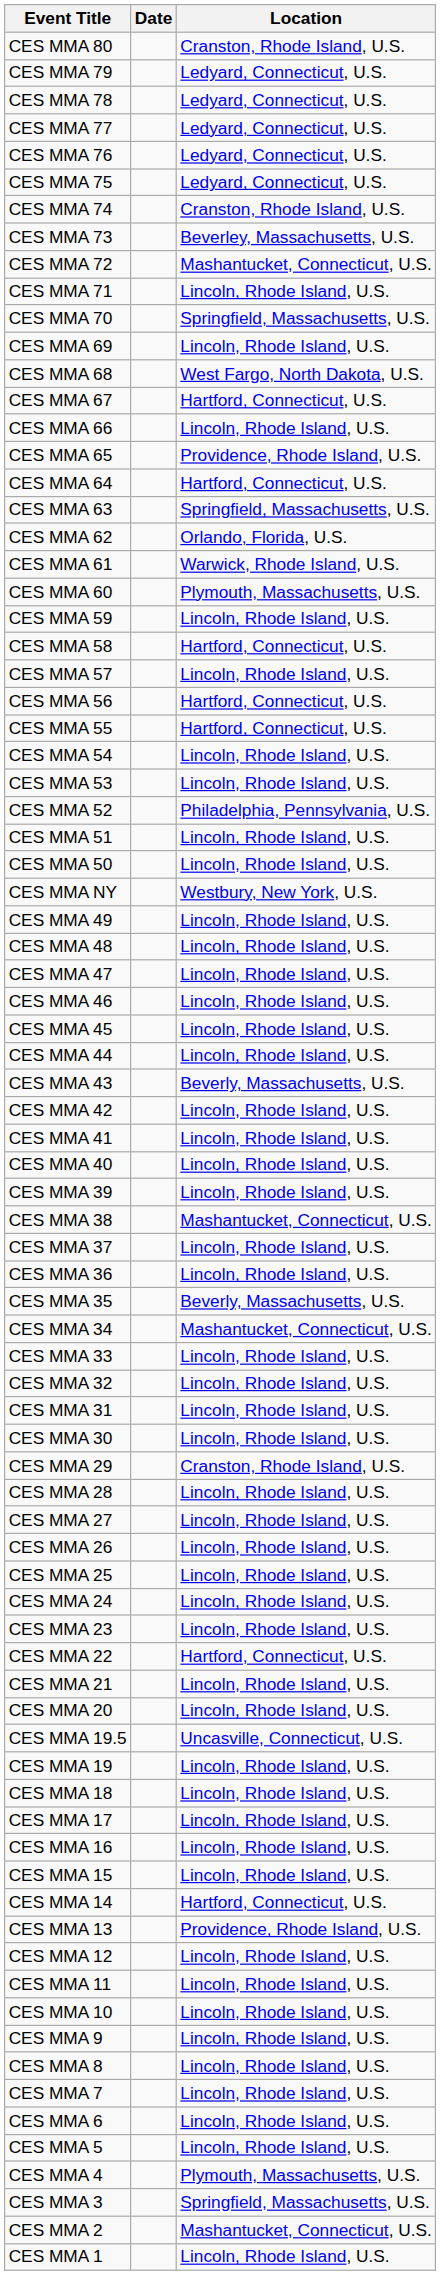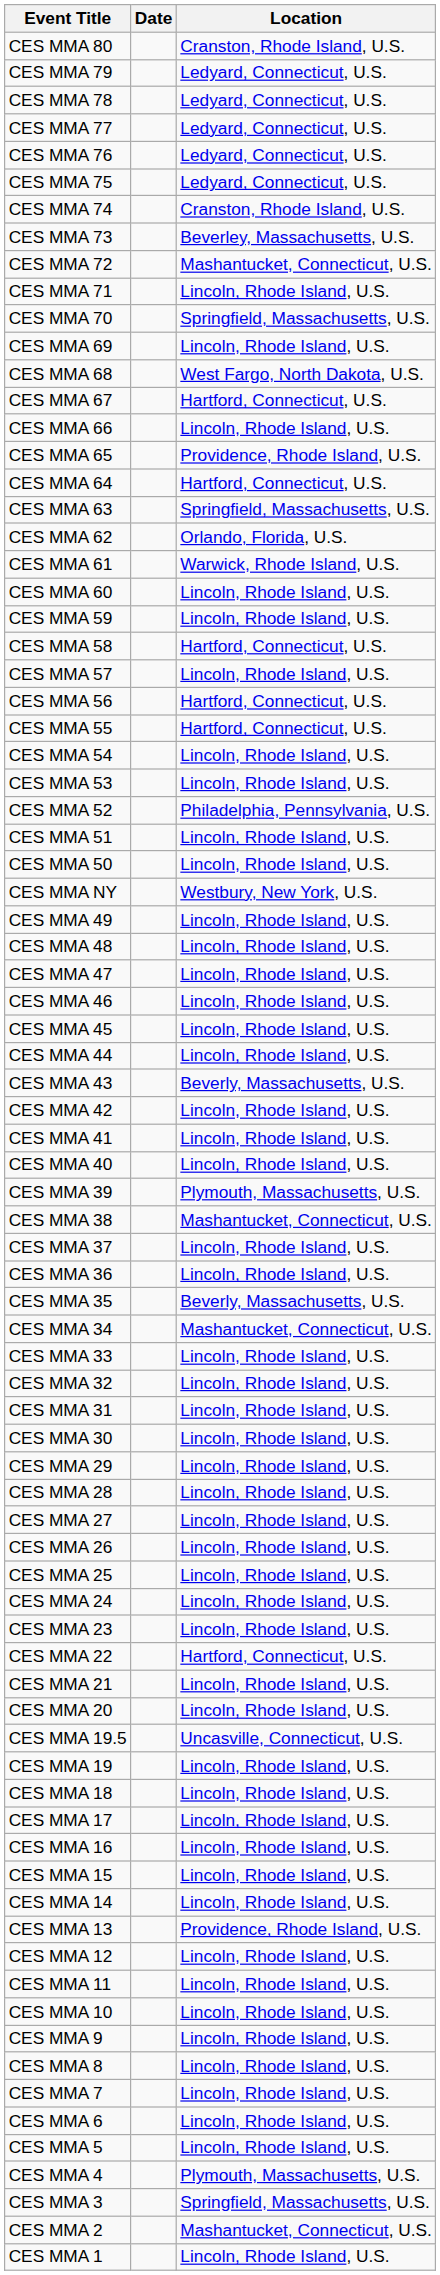 <table class="sortable wikitable succession-box" style="font-size:90%;">
 <tr>
 <th scope="col">Event Title</th>
 <th scope="col">Date</th>
 <th scope="col">Location</th>
 </tr>
 <tr>
 <td>CES MMA 80</td>
 <td></td>
 <td><a href='#'>Cranston, Rhode Island</a>, U.S.</td>
 </tr>
 <tr>
 <td>CES MMA 79</td>
 <td></td>
 <td><a href='#'>Ledyard, Connecticut</a>, U.S.</td>
 </tr>
 <tr>
 <td>CES MMA 78</td>
 <td></td>
 <td><a href='#'>Ledyard, Connecticut</a>, U.S.</td>
 </tr>
 <tr>
 <td>CES MMA 77</td>
 <td></td>
 <td><a href='#'>Ledyard, Connecticut</a>, U.S.</td>
 </tr>
 <tr>
 <td>CES MMA 76</td>
 <td></td>
 <td><a href='#'>Ledyard, Connecticut</a>, U.S.</td>
 </tr>
 <tr>
 <td>CES MMA 75</td>
 <td></td>
 <td><a href='#'>Ledyard, Connecticut</a>, U.S.</td>
 </tr>
 <tr>
 <td>CES MMA 74</td>
 <td></td>
 <td><a href='#'>Cranston, Rhode Island</a>, U.S.</td>
 </tr>
 <tr>
 <td>CES MMA 73</td>
 <td></td>
 <td><a href='#'>Beverley, Massachusetts</a>, U.S.</td>
 </tr>
 <tr>
 <td>CES MMA 72</td>
 <td></td>
 <td><a href='#'>Mashantucket, Connecticut</a>, U.S.</td>
 </tr>
 <tr>
 <td>CES MMA 71</td>
 <td></td>
 <td><a href='#'>Lincoln, Rhode Island</a>, U.S.</td>
 </tr>
 <tr>
 <td>CES MMA 70</td>
 <td></td>
 <td><a href='#'>Springfield, Massachusetts</a>, U.S.</td>
 </tr>
 <tr>
 <td>CES MMA 69</td>
 <td></td>
 <td><a href='#'>Lincoln, Rhode Island</a>, U.S.</td>
 </tr>
 <tr>
 <td>CES MMA 68</td>
 <td></td>
 <td><a href='#'>West Fargo, North Dakota</a>, U.S.</td>
 </tr>
 <tr>
 <td>CES MMA 67</td>
 <td></td>
 <td><a href='#'>Hartford, Connecticut</a>, U.S.</td>
 </tr>
 <tr>
 <td>CES MMA 66</td>
 <td></td>
 <td><a href='#'>Lincoln, Rhode Island</a>, U.S.</td>
 </tr>
 <tr>
 <td>CES MMA 65</td>
 <td></td>
 <td><a href='#'>Providence, Rhode Island</a>, U.S.</td>
 </tr>
 <tr>
 <td>CES MMA 64</td>
 <td></td>
 <td><a href='#'>Hartford, Connecticut</a>, U.S.</td>
 </tr>
 <tr>
 <td>CES MMA 63</td>
 <td></td>
 <td><a href='#'>Springfield, Massachusetts</a>, U.S.</td>
 </tr>
 <tr>
 <td>CES MMA 62</td>
 <td></td>
 <td><a href='#'>Orlando, Florida</a>, U.S.</td>
 </tr>
 <tr>
 <td>CES MMA 61</td>
 <td></td>
 <td><a href='#'>Warwick, Rhode Island</a>, U.S.</td>
 </tr>
 <tr>
 <td>CES MMA 60</td>
 <td></td>
-<td><a href='#'>Plymouth, Massachusetts</a>, U.S.</td>
+<td><a href='#'>Lincoln, Rhode Island</a>, U.S.</td>
 </tr>
 <tr>
 <td>CES MMA 59</td>
 <td></td>
 <td><a href='#'>Lincoln, Rhode Island</a>, U.S.</td>
 </tr>
 <tr>
 <td>CES MMA 58</td>
 <td></td>
 <td><a href='#'>Hartford, Connecticut</a>, U.S.</td>
 </tr>
 <tr>
 <td>CES MMA 57</td>
 <td></td>
 <td><a href='#'>Lincoln, Rhode Island</a>, U.S.</td>
 </tr>
 <tr>
 <td>CES MMA 56</td>
 <td></td>
 <td><a href='#'>Hartford, Connecticut</a>, U.S.</td>
 </tr>
 <tr>
 <td>CES MMA 55</td>
 <td></td>
 <td><a href='#'>Hartford, Connecticut</a>, U.S.</td>
 </tr>
 <tr>
 <td>CES MMA 54</td>
 <td></td>
 <td><a href='#'>Lincoln, Rhode Island</a>, U.S.</td>
 </tr>
 <tr>
 <td>CES MMA 53</td>
 <td></td>
 <td><a href='#'>Lincoln, Rhode Island</a>, U.S.</td>
 </tr>
 <tr>
 <td>CES MMA 52</td>
 <td></td>
 <td><a href='#'>Philadelphia, Pennsylvania</a>, U.S.</td>
 </tr>
 <tr>
 <td>CES MMA 51</td>
 <td></td>
 <td><a href='#'>Lincoln, Rhode Island</a>, U.S.</td>
 </tr>
 <tr>
 <td>CES MMA 50</td>
 <td></td>
 <td><a href='#'>Lincoln, Rhode Island</a>, U.S.</td>
 </tr>
 <tr>
 <td>CES MMA NY</td>
 <td></td>
 <td><a href='#'>Westbury, New York</a>, U.S.</td>
 </tr>
 <tr>
 <td>CES MMA 49</td>
 <td></td>
 <td><a href='#'>Lincoln, Rhode Island</a>, U.S.</td>
 </tr>
 <tr>
 <td>CES MMA 48</td>
 <td></td>
 <td><a href='#'>Lincoln, Rhode Island</a>, U.S.</td>
 </tr>
 <tr>
 <td>CES MMA 47</td>
 <td></td>
 <td><a href='#'>Lincoln, Rhode Island</a>, U.S.</td>
 </tr>
 <tr>
 <td>CES MMA 46</td>
 <td></td>
 <td><a href='#'>Lincoln, Rhode Island</a>, U.S.</td>
 </tr>
 <tr>
 <td>CES MMA 45</td>
 <td></td>
 <td><a href='#'>Lincoln, Rhode Island</a>, U.S.</td>
 </tr>
 <tr>
 <td>CES MMA 44</td>
 <td></td>
 <td><a href='#'>Lincoln, Rhode Island</a>, U.S.</td>
 </tr>
 <tr>
 <td>CES MMA 43</td>
 <td></td>
 <td><a href='#'>Beverly, Massachusetts</a>, U.S.</td>
 </tr>
 <tr>
 <td>CES MMA 42</td>
 <td></td>
 <td><a href='#'>Lincoln, Rhode Island</a>, U.S.</td>
 </tr>
 <tr>
 <td>CES MMA 41</td>
 <td></td>
 <td><a href='#'>Lincoln, Rhode Island</a>, U.S.</td>
 </tr>
 <tr>
 <td>CES MMA 40</td>
 <td></td>
 <td><a href='#'>Lincoln, Rhode Island</a>, U.S.</td>
 </tr>
 <tr>
 <td>CES MMA 39</td>
 <td></td>
-<td><a href='#'>Lincoln, Rhode Island</a>, U.S.</td>
+<td><a href='#'>Plymouth, Massachusetts</a>, U.S.</td>
 </tr>
 <tr>
 <td>CES MMA 38</td>
 <td></td>
 <td><a href='#'>Mashantucket, Connecticut</a>, U.S.</td>
 </tr>
 <tr>
 <td>CES MMA 37</td>
 <td></td>
 <td><a href='#'>Lincoln, Rhode Island</a>, U.S.</td>
 </tr>
 <tr>
 <td>CES MMA 36</td>
 <td></td>
 <td><a href='#'>Lincoln, Rhode Island</a>, U.S.</td>
 </tr>
 <tr>
 <td>CES MMA 35</td>
 <td></td>
 <td><a href='#'>Beverly, Massachusetts</a>, U.S.</td>
 </tr>
 <tr>
 <td>CES MMA 34</td>
 <td></td>
 <td><a href='#'>Mashantucket, Connecticut</a>, U.S.</td>
 </tr>
 <tr>
 <td>CES MMA 33</td>
 <td></td>
 <td><a href='#'>Lincoln, Rhode Island</a>, U.S.</td>
 </tr>
 <tr>
 <td>CES MMA 32</td>
 <td></td>
 <td><a href='#'>Lincoln, Rhode Island</a>, U.S.</td>
 </tr>
 <tr>
 <td>CES MMA 31</td>
 <td></td>
 <td><a href='#'>Lincoln, Rhode Island</a>, U.S.</td>
 </tr>
 <tr>
 <td>CES MMA 30</td>
 <td></td>
 <td><a href='#'>Lincoln, Rhode Island</a>, U.S.</td>
 </tr>
 <tr>
 <td>CES MMA 29</td>
 <td></td>
-<td><a href='#'>Cranston, Rhode Island</a>, U.S.</td>
+<td><a href='#'>Lincoln, Rhode Island</a>, U.S.</td>
 </tr>
 <tr>
 <td>CES MMA 28</td>
 <td></td>
 <td><a href='#'>Lincoln, Rhode Island</a>, U.S.</td>
 </tr>
 <tr>
 <td>CES MMA 27</td>
 <td></td>
 <td><a href='#'>Lincoln, Rhode Island</a>, U.S.</td>
 </tr>
 <tr>
 <td>CES MMA 26</td>
 <td></td>
 <td><a href='#'>Lincoln, Rhode Island</a>, U.S.</td>
 </tr>
 <tr>
 <td>CES MMA 25</td>
 <td></td>
 <td><a href='#'>Lincoln, Rhode Island</a>, U.S.</td>
 </tr>
 <tr>
 <td>CES MMA 24</td>
 <td></td>
 <td><a href='#'>Lincoln, Rhode Island</a>, U.S.</td>
 </tr>
 <tr>
 <td>CES MMA 23</td>
 <td></td>
 <td><a href='#'>Lincoln, Rhode Island</a>, U.S.</td>
 </tr>
 <tr>
 <td>CES MMA 22</td>
 <td></td>
 <td><a href='#'>Hartford, Connecticut</a>, U.S.</td>
 </tr>
 <tr>
 <td>CES MMA 21</td>
 <td></td>
 <td><a href='#'>Lincoln, Rhode Island</a>, U.S.</td>
 </tr>
 <tr>
 <td>CES MMA 20</td>
 <td></td>
 <td><a href='#'>Lincoln, Rhode Island</a>, U.S.</td>
 </tr>
 <tr>
 <td>CES MMA 19.5</td>
 <td></td>
 <td><a href='#'>Uncasville, Connecticut</a>, U.S.</td>
 </tr>
 <tr>
 <td>CES MMA 19</td>
 <td></td>
 <td><a href='#'>Lincoln, Rhode Island</a>, U.S.</td>
 </tr>
 <tr>
 <td>CES MMA 18</td>
 <td></td>
 <td><a href='#'>Lincoln, Rhode Island</a>, U.S.</td>
 </tr>
 <tr>
 <td>CES MMA 17</td>
 <td></td>
 <td><a href='#'>Lincoln, Rhode Island</a>, U.S.</td>
 </tr>
 <tr>
 <td>CES MMA 16</td>
 <td></td>
 <td><a href='#'>Lincoln, Rhode Island</a>, U.S.</td>
 </tr>
 <tr>
 <td>CES MMA 15</td>
 <td></td>
 <td><a href='#'>Lincoln, Rhode Island</a>, U.S.</td>
 </tr>
 <tr>
 <td>CES MMA 14</td>
 <td></td>
-<td><a href='#'>Hartford, Connecticut</a>, U.S.</td>
+<td><a href='#'>Lincoln, Rhode Island</a>, U.S.</td>
 </tr>
 <tr>
 <td>CES MMA 13</td>
 <td></td>
 <td><a href='#'>Providence, Rhode Island</a>, U.S.</td>
 </tr>
 <tr>
 <td>CES MMA 12</td>
 <td></td>
 <td><a href='#'>Lincoln, Rhode Island</a>, U.S.</td>
 </tr>
 <tr>
 <td>CES MMA 11</td>
 <td></td>
 <td><a href='#'>Lincoln, Rhode Island</a>, U.S.</td>
 </tr>
 <tr>
 <td>CES MMA 10</td>
 <td></td>
 <td><a href='#'>Lincoln, Rhode Island</a>, U.S.</td>
 </tr>
 <tr>
 <td>CES MMA 9</td>
 <td></td>
 <td><a href='#'>Lincoln, Rhode Island</a>, U.S.</td>
 </tr>
 <tr>
 <td>CES MMA 8</td>
 <td></td>
 <td><a href='#'>Lincoln, Rhode Island</a>, U.S.</td>
 </tr>
 <tr>
 <td>CES MMA 7</td>
 <td></td>
 <td><a href='#'>Lincoln, Rhode Island</a>, U.S.</td>
 </tr>
 <tr>
 <td>CES MMA 6</td>
 <td></td>
 <td><a href='#'>Lincoln, Rhode Island</a>, U.S.</td>
 </tr>
 <tr>
 <td>CES MMA 5</td>
 <td></td>
 <td><a href='#'>Lincoln, Rhode Island</a>, U.S.</td>
 </tr>
 <tr>
 <td>CES MMA 4</td>
 <td></td>
 <td><a href='#'>Plymouth, Massachusetts</a>, U.S.</td>
 </tr>
 <tr>
 <td>CES MMA 3</td>
 <td></td>
 <td><a href='#'>Springfield, Massachusetts</a>, U.S.</td>
 </tr>
 <tr>
 <td>CES MMA 2</td>
 <td></td>
 <td><a href='#'>Mashantucket, Connecticut</a>, U.S.</td>
 </tr>
 <tr>
 <td>CES MMA 1</td>
 <td></td>
 <td><a href='#'>Lincoln, Rhode Island</a>, U.S.</td>
 </tr>
 </table>
